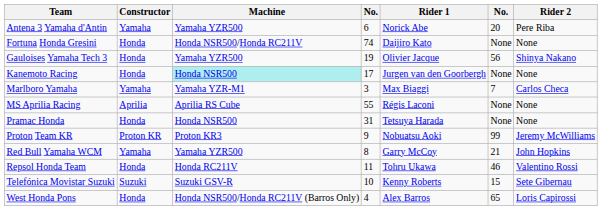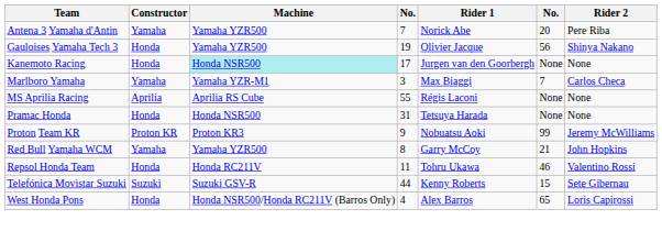 <table class="wikitable">
 <tr>
 <th>Team</th>
 <th>Constructor</th>
 <th>Machine</th>
 <th>No.</th>
 <th>Rider 1</th>
 <th>No.</th>
 <th>Rider 2</th>
 </tr>
 <tr>
 <td><a href='#'>Antena 3</a> <a href='#'>Yamaha d'Antin</a></td>
 <td><a href='#'>Yamaha</a></td>
 <td><a href='#'>Yamaha YZR500</a></td>
-<td>6</td>
+<td>7</td>
 <td><a href='#'>Norick Abe</a></td>
 <td>20</td>
 <td>Pere Riba</td>
-</tr>
-<tr>
-<td><a href='#'>Fortuna</a> <a href='#'>Honda Gresini</a></td>
-<td><a href='#'>Honda</a></td>
-<td><a href='#'>Honda NSR500</a>/<a href='#'>Honda RC211V</a></td>
-<td>74</td>
-<td><a href='#'>Daijiro Kato</a></td>
-<td>None</td>
-<td>None</td>
 </tr>
 <tr>
 <td><a href='#'>Gauloises</a> <a href='#'>Yamaha Tech 3</a></td>
 <td><a href='#'>Honda</a></td>
 <td><a href='#'>Yamaha YZR500</a></td>
 <td>19</td>
 <td><a href='#'>Olivier Jacque</a></td>
 <td>56</td>
 <td><a href='#'>Shinya Nakano</a></td>
 </tr>
 <tr>
 <td><a href='#'>Kanemoto Racing</a></td>
 <td><a href='#'>Honda</a></td>
 <td style="background: paleturquoise;"><a href='#'>Honda NSR500</a></td>
 <td>17</td>
 <td><a href='#'>Jurgen van den Goorbergh</a></td>
 <td>None</td>
 <td>None</td>
 </tr>
 <tr>
 <td><a href='#'>Marlboro Yamaha</a></td>
 <td><a href='#'>Yamaha</a></td>
 <td><a href='#'>Yamaha YZR-M1</a></td>
 <td>3</td>
 <td><a href='#'>Max Biaggi</a></td>
 <td>7</td>
 <td><a href='#'>Carlos Checa</a></td>
 </tr>
 <tr>
 <td><a href='#'>MS Aprilia Racing</a></td>
 <td><a href='#'>Aprilia</a></td>
 <td><a href='#'>Aprilia RS Cube</a></td>
 <td>55</td>
 <td><a href='#'>Régis Laconi</a></td>
 <td>None</td>
 <td>None</td>
 </tr>
 <tr>
 <td><a href='#'>Pramac Honda</a></td>
 <td><a href='#'>Honda</a></td>
 <td><a href='#'>Honda NSR500</a></td>
 <td>31</td>
 <td><a href='#'>Tetsuya Harada</a></td>
 <td>None</td>
 <td>None</td>
 </tr>
 <tr>
 <td><a href='#'>Proton</a> <a href='#'>Team KR</a></td>
 <td><a href='#'>Proton KR</a></td>
 <td><a href='#'>Proton KR3</a></td>
 <td>9</td>
 <td><a href='#'>Nobuatsu Aoki</a></td>
 <td>99</td>
 <td><a href='#'>Jeremy McWilliams</a></td>
 </tr>
 <tr>
 <td><a href='#'>Red Bull</a> <a href='#'>Yamaha WCM</a></td>
 <td><a href='#'>Yamaha</a></td>
 <td><a href='#'>Yamaha YZR500</a></td>
 <td>8</td>
 <td><a href='#'>Garry McCoy</a></td>
 <td>21</td>
 <td><a href='#'>John Hopkins</a></td>
 </tr>
 <tr>
 <td><a href='#'>Repsol Honda Team</a></td>
 <td><a href='#'>Honda</a></td>
 <td><a href='#'>Honda RC211V</a></td>
 <td>11</td>
 <td><a href='#'>Tohru Ukawa</a></td>
 <td>46</td>
 <td><a href='#'>Valentino Rossi</a></td>
 </tr>
 <tr>
 <td><a href='#'>Telefónica Movistar Suzuki</a></td>
 <td><a href='#'>Suzuki</a></td>
 <td><a href='#'>Suzuki GSV-R</a></td>
-<td>10</td>
+<td>44</td>
 <td><a href='#'>Kenny Roberts</a></td>
 <td>15</td>
 <td><a href='#'>Sete Gibernau</a></td>
 </tr>
 <tr>
 <td><a href='#'>West Honda Pons</a></td>
 <td><a href='#'>Honda</a></td>
 <td><a href='#'>Honda NSR500</a>/<a href='#'>Honda RC211V</a> (Barros Only)</td>
 <td>4</td>
 <td><a href='#'>Alex Barros</a></td>
 <td>65</td>
 <td><a href='#'>Loris Capirossi</a></td>
 </tr>
 </table>
